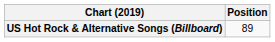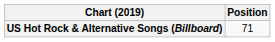 <table class="wikitable sortable plainrowheaders" style="text-align:center">
 <tr>
 <th scope="col">Chart (2019)</th>
 <th scope="col">Position</th>
 </tr>
 <tr>
 <th scope="row">US Hot Rock & Alternative Songs (<em>Billboard</em>)</th>
-<td>89</td>
+<td>71</td>
 </tr>
 </table>
